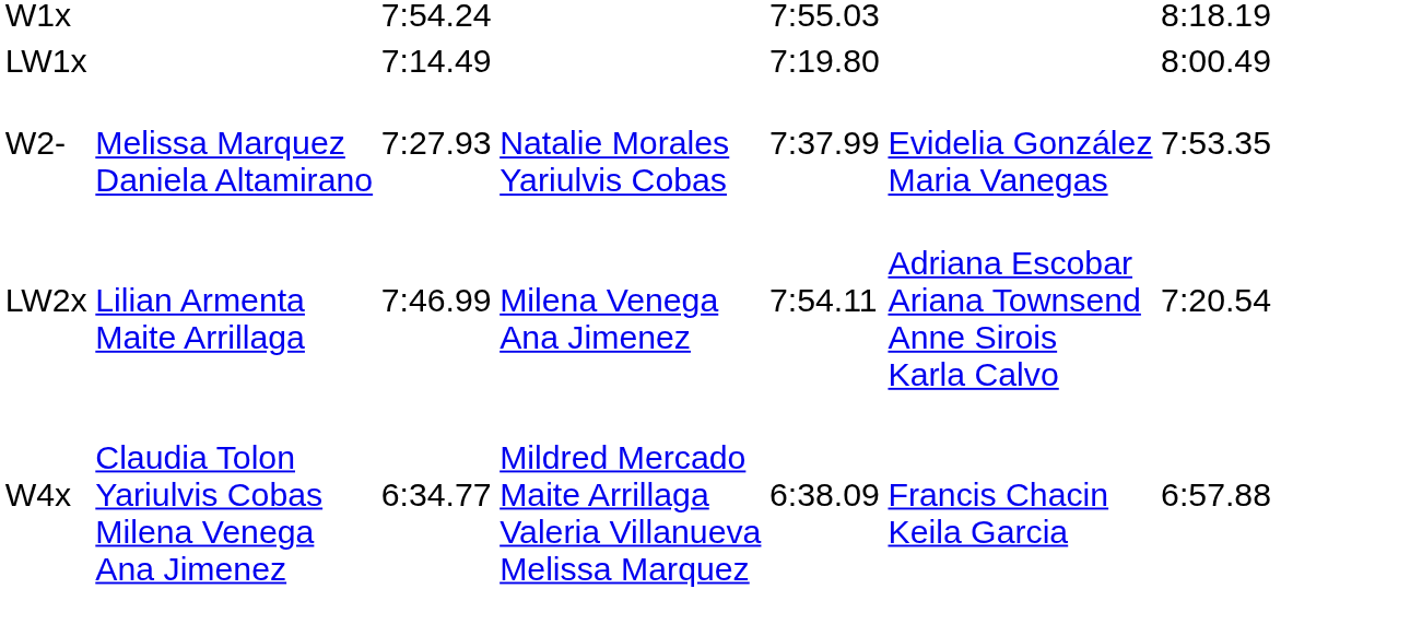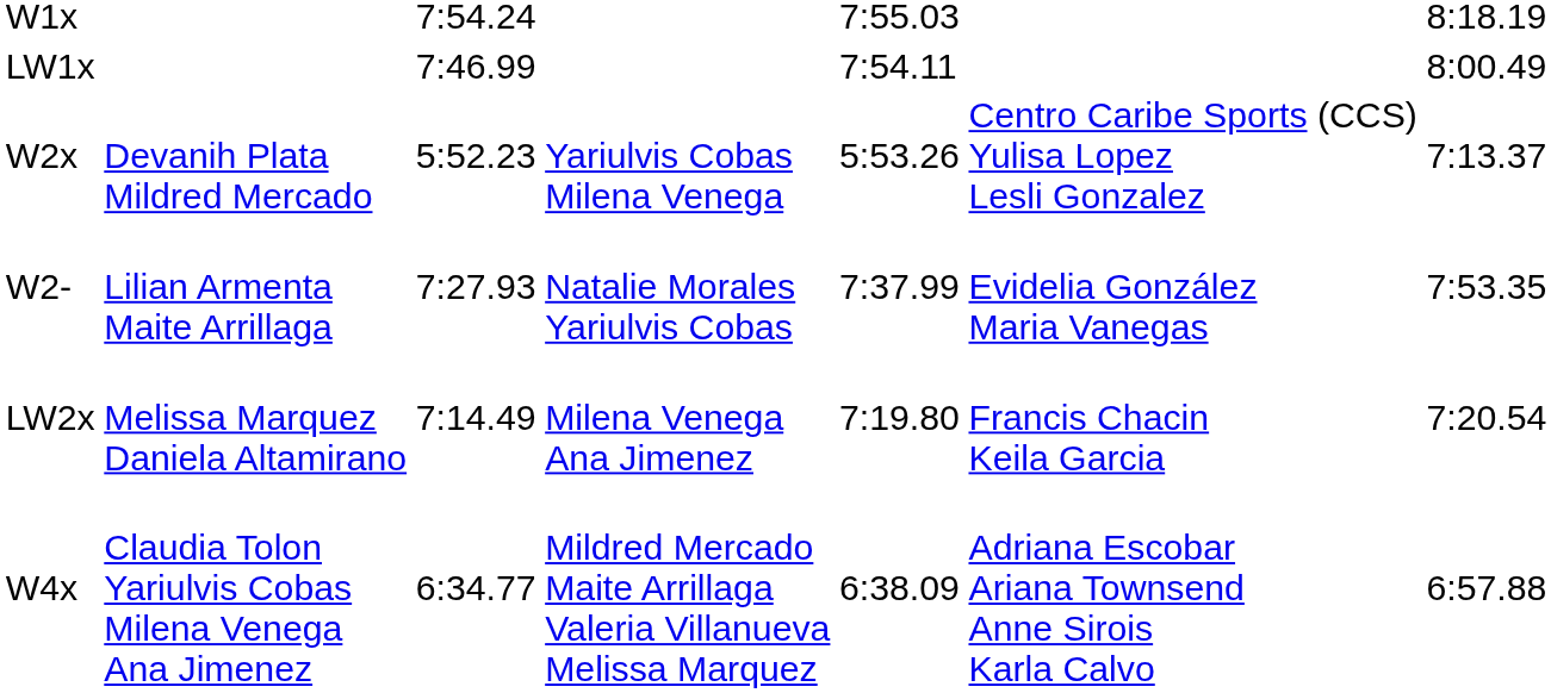 <table>
 <tr>
 <td>W1x</td>
 <td></td>
 <td>7:54.24</td>
 <td></td>
 <td>7:55.03</td>
 <td></td>
 <td>8:18.19</td>
 </tr>
 <tr>
 <td>LW1x</td>
 <td></td>
-<td>7:14.49</td>
+<td>7:46.99</td>
 <td></td>
-<td>7:19.80</td>
+<td>7:54.11</td>
 <td></td>
 <td>8:00.49</td>
 </tr>
 <tr>
+<td>W2x</td>
+<td><br><a href='#'>Devanih Plata</a><br><a href='#'>Mildred Mercado</a></td>
+<td>5:52.23</td>
+<td><br><a href='#'>Yariulvis Cobas</a><br><a href='#'>Milena Venega</a></td>
+<td>5:53.26</td>
+<td><a href='#'>Centro Caribe Sports</a> (CCS)<br><a href='#'>Yulisa Lopez</a><br><a href='#'>Lesli Gonzalez</a></td>
+<td>7:13.37</td>
+</tr>
+<tr>
 <td>W2-</td>
-<td><br><a href='#'>Melissa Marquez</a><br><a href='#'>Daniela Altamirano</a></td>
+<td><br><a href='#'>Lilian Armenta</a><br><a href='#'>Maite Arrillaga</a></td>
 <td>7:27.93</td>
 <td><br><a href='#'>Natalie Morales</a><br><a href='#'>Yariulvis Cobas</a></td>
 <td>7:37.99</td>
 <td><br><a href='#'>Evidelia González</a><br><a href='#'>Maria Vanegas</a></td>
 <td>7:53.35</td>
 </tr>
 <tr>
 <td>LW2x</td>
-<td><br><a href='#'>Lilian Armenta</a><br><a href='#'>Maite Arrillaga</a></td>
-<td>7:46.99</td>
+<td><br><a href='#'>Melissa Marquez</a><br><a href='#'>Daniela Altamirano</a></td>
+<td>7:14.49</td>
 <td><br><a href='#'>Milena Venega</a><br><a href='#'>Ana Jimenez</a></td>
-<td>7:54.11</td>
-<td><br><a href='#'>Adriana Escobar</a><br><a href='#'>Ariana Townsend</a><br><a href='#'>Anne Sirois</a><br><a href='#'>Karla Calvo</a></td>
+<td>7:19.80</td>
+<td><br><a href='#'>Francis Chacin</a><br><a href='#'>Keila Garcia</a></td>
 <td>7:20.54</td>
 </tr>
 <tr>
 <td>W4x</td>
 <td><br><a href='#'>Claudia Tolon</a><br><a href='#'>Yariulvis Cobas</a><br><a href='#'>Milena Venega</a><br><a href='#'>Ana Jimenez</a></td>
 <td>6:34.77</td>
 <td><br><a href='#'>Mildred Mercado</a><br><a href='#'>Maite Arrillaga</a><br><a href='#'>Valeria Villanueva</a><br><a href='#'>Melissa Marquez</a></td>
 <td>6:38.09</td>
-<td><br><a href='#'>Francis Chacin</a><br><a href='#'>Keila Garcia</a></td>
+<td><br><a href='#'>Adriana Escobar</a><br><a href='#'>Ariana Townsend</a><br><a href='#'>Anne Sirois</a><br><a href='#'>Karla Calvo</a></td>
 <td>6:57.88</td>
 </tr>
 </table>
